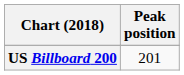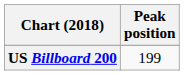 <table class="wikitable sortable plainrowheaders" style="text-align:center;">
 <tr>
 <th scope="col">Chart (2018)</th>
 <th scope="col">Peak<br>position</th>
 </tr>
 <tr>
 </tr>
 <tr>
 <th scope="row">US <a href='#'><em>Billboard</em> 200</a></th>
-<td>201</td>
+<td>199</td>
 </tr>
 </table>
